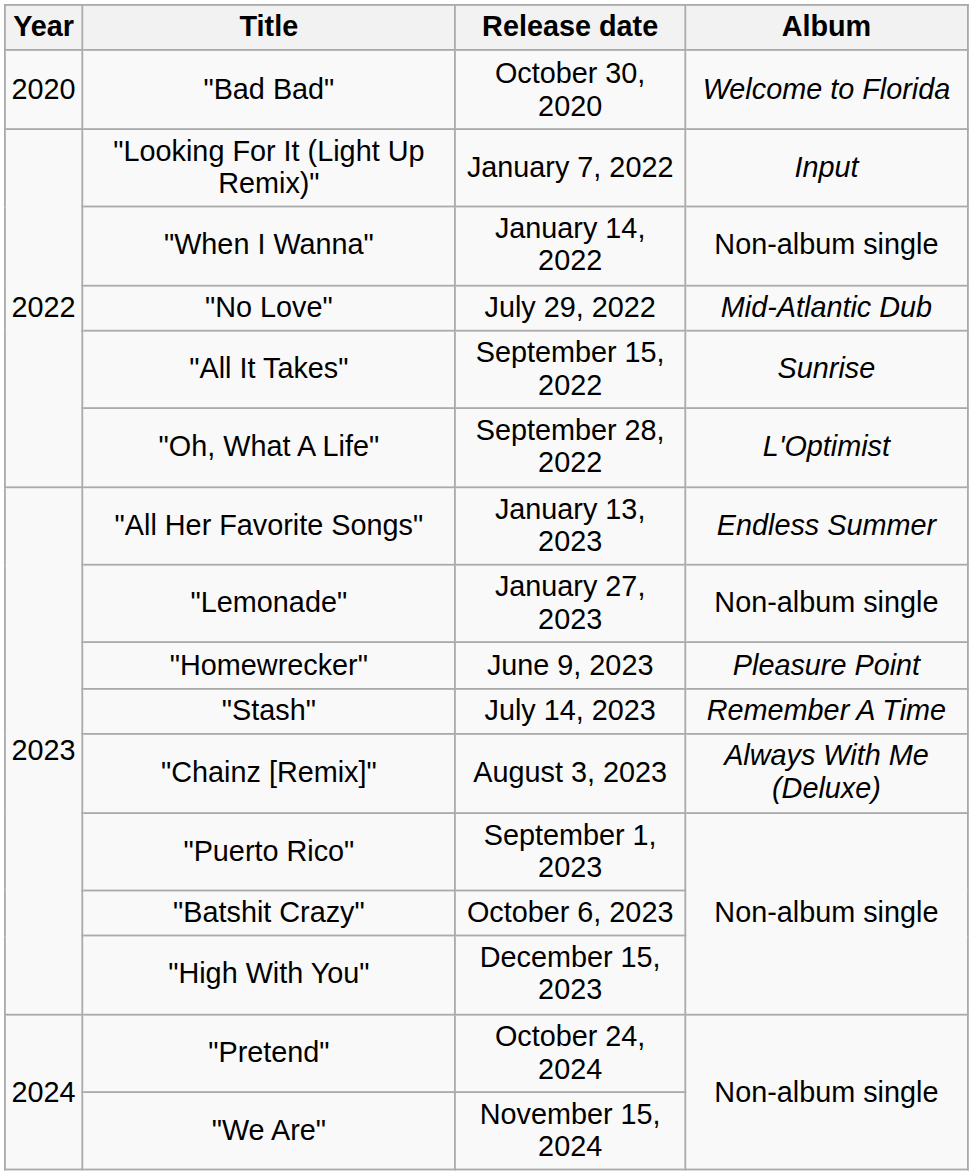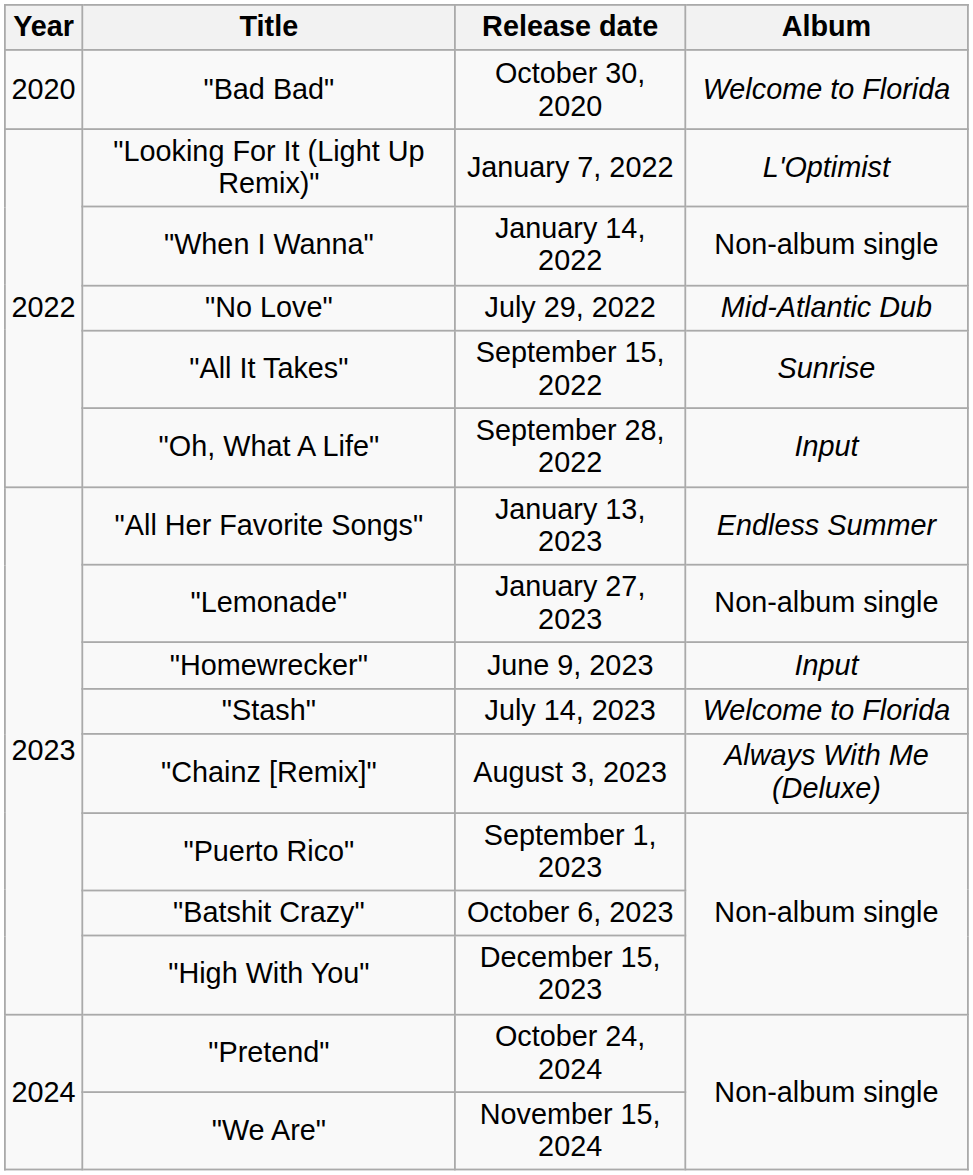 <table class="wikitable plainrowheaders" style="text-align:center;">
 <tr>
 <th scope="col">Year</th>
 <th scope="col" width="200">Title</th>
 <th scope="col" width="120">Release date</th>
 <th scope="col" width="150">Album</th>
 </tr>
 <tr>
 <td rowspan=1>2020</td>
 <td>"Bad Bad" </td>
 <td>October 30, 2020</td>
 <td><em>Welcome to Florida</em> </td>
 </tr>
 <tr>
 <td rowspan=5>2022</td>
 <td>"Looking For It (Light Up Remix)" </td>
 <td>January 7, 2022</td>
-<td><em>Input</em> </td>
+<td><em>L'Optimist</em> </td>
 </tr>
 <tr>
 <td>"When I Wanna" </td>
 <td>January 14, 2022</td>
 <td>Non-album single</td>
 </tr>
 <tr>
 <td>"No Love" </td>
 <td>July 29, 2022</td>
 <td><em>Mid-Atlantic Dub</em> </td>
 </tr>
 <tr>
 <td>"All It Takes" </td>
 <td>September 15, 2022</td>
 <td><em>Sunrise</em> </td>
 </tr>
 <tr>
 <td>"Oh, What A Life" </td>
 <td>September 28, 2022</td>
-<td><em>L'Optimist</em> </td>
+<td><em>Input</em> </td>
 </tr>
 <tr>
 <td rowspan=8>2023</td>
 <td>"All Her Favorite Songs" </td>
 <td>January 13, 2023</td>
 <td><em>Endless Summer</em> </td>
 </tr>
 <tr>
 <td>"Lemonade" </td>
 <td>January 27, 2023</td>
 <td>Non-album single</td>
 </tr>
 <tr>
 <td>"Homewrecker" </td>
 <td>June 9, 2023</td>
-<td><em>Pleasure Point</em> </td>
+<td><em>Input</em> </td>
 </tr>
 <tr>
 <td>"Stash" </td>
 <td>July 14, 2023</td>
-<td><em>Remember A Time</em> </td>
+<td><em>Welcome to Florida</em> </td>
 </tr>
 <tr>
 <td>"Chainz [Remix]" </td>
 <td>August 3, 2023</td>
 <td><em>Always With Me (Deluxe)</em> </td>
 </tr>
 <tr>
 <td>"Puerto Rico" </td>
 <td>September 1, 2023</td>
 <td rowspan=3>Non-album single</td>
 </tr>
 <tr>
 <td>"Batshit Crazy" </td>
 <td>October 6, 2023</td>
 </tr>
 <tr>
 <td>"High With You" </td>
 <td>December 15, 2023</td>
 </tr>
 <tr>
 <td rowspan=2>2024</td>
 <td>"Pretend" </td>
 <td>October 24, 2024</td>
 <td rowspan= 2>Non-album single</td>
 </tr>
 <tr>
 <td>"We Are" </td>
 <td>November 15, 2024</td>
 </tr>
 </table>
